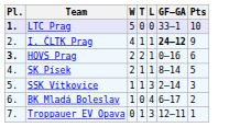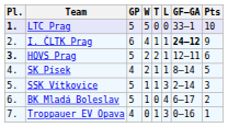 <table class="wikitable">
 <tr>
 <th>Pl.</th>
 <th>Team</th>
+<th>GP</th>
 <th>W</th>
 <th>T</th>
 <th>L</th>
 <th>GF–GA</th>
 <th>Pts</th>
 </tr>
 <tr bgcolor="#e6e6fa">
 <td><strong>1.</strong></td>
 <td><a href='#'>LTC Prag</a></td>
 <td>5</td>
+<td>5</td>
 <td>0</td>
 <td>0</td>
 <td>33–1</td>
 <td>10</td>
 </tr>
 <tr bgcolor="#f0f8ff">
 <td>2.</td>
 <td><a href='#'>I. ČLTK Prag</a></td>
+<td>6</td>
 <td>4</td>
 <td>1</td>
 <td>1</td>
 <td><strong>24–12</strong></td>
 <td>9</td>
 </tr>
 <tr bgcolor="#f0f8ff">
 <td><strong>3.</strong></td>
 <td><a href='#'>HOVS Prag</a></td>
+<td>5</td>
 <td>2</td>
 <td>2</td>
 <td>1</td>
-<td>0–16</td>
+<td>12–11</td>
 <td>6</td>
 </tr>
 <tr bgcolor="#f0f8ff">
 <td>4.</td>
 <td><a href='#'>SK Písek</a></td>
+<td>4</td>
 <td>2</td>
 <td>1</td>
 <td>1</td>
 <td>8–14</td>
 <td>5</td>
 </tr>
 <tr bgcolor="#f0f8ff">
 <td>5.</td>
 <td><a href='#'>SSK Vítkovice</a></td>
+<td>5</td>
 <td>1</td>
 <td>1</td>
 <td>3</td>
 <td>2–14</td>
 <td>3</td>
 </tr>
 <tr bgcolor="#f0f8ff">
 <td>6.</td>
 <td><a href='#'>BK Mladá Boleslav</a></td>
+<td>5</td>
 <td>1</td>
 <td>0</td>
 <td>4</td>
 <td>6–17</td>
 <td>2</td>
 </tr>
 <tr bgcolor="#f0f8ff">
 <td>7.</td>
 <td><a href='#'>Troppauer EV Opava</a></td>
+<td>4</td>
 <td>0</td>
 <td>1</td>
 <td>3</td>
-<td>12–11</td>
+<td>0–16</td>
 <td>1</td>
 </tr>
 </table>
